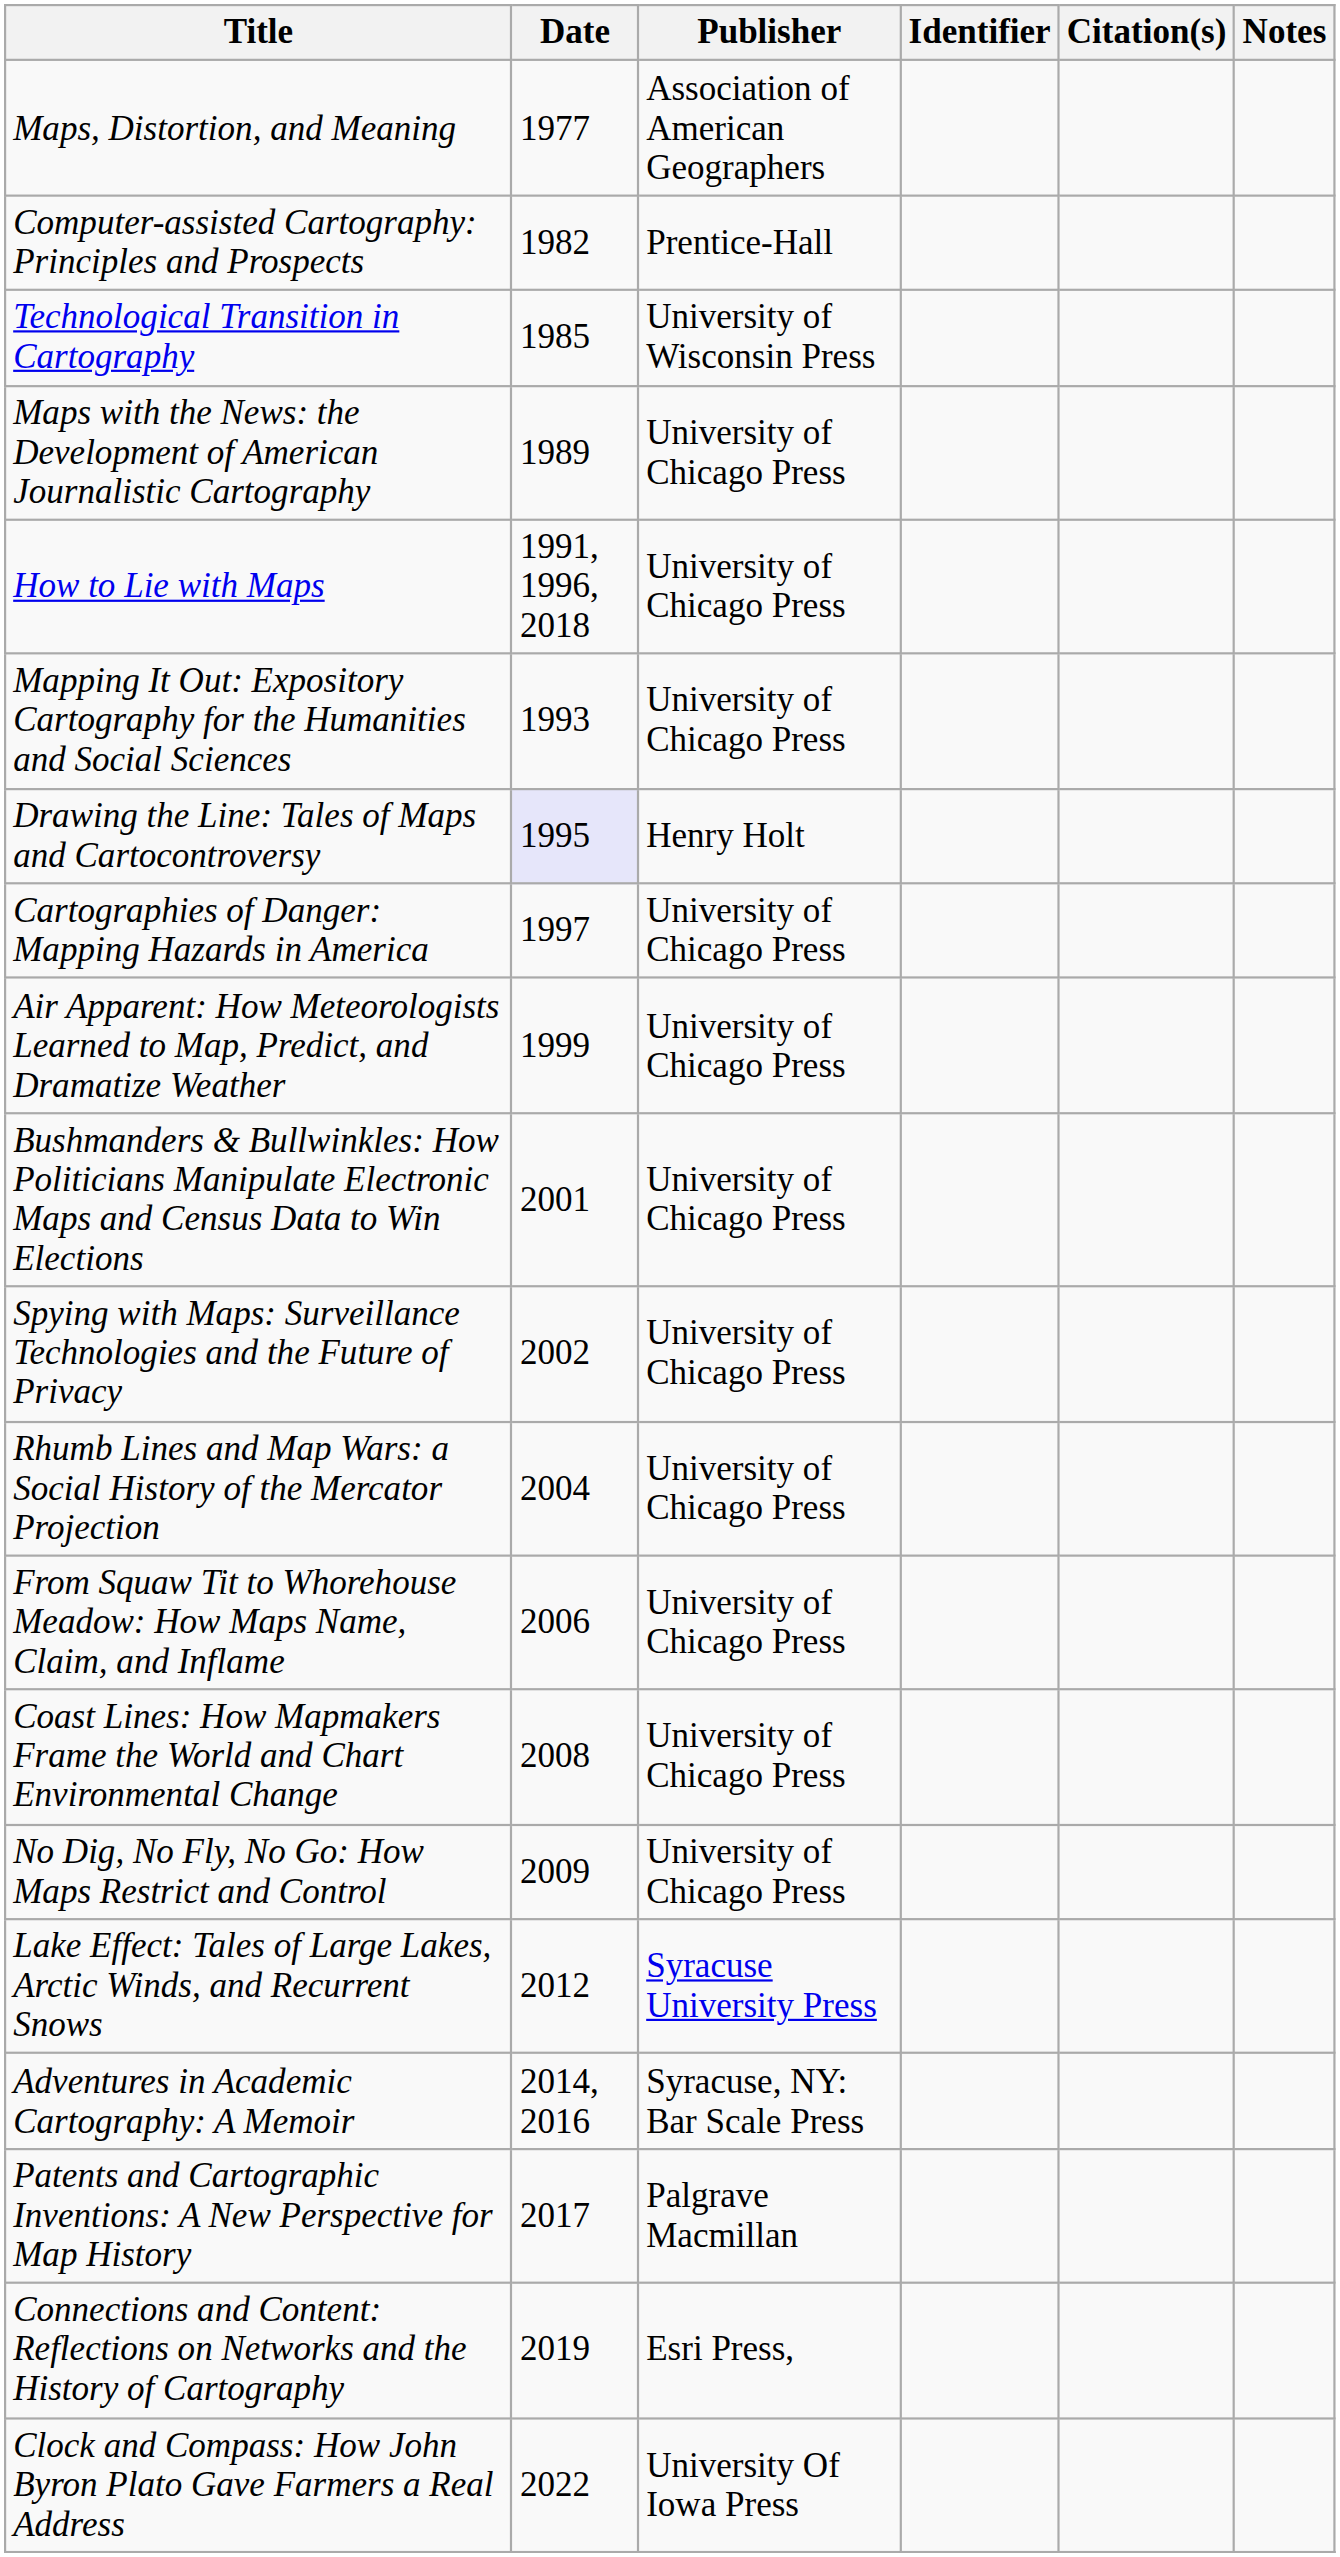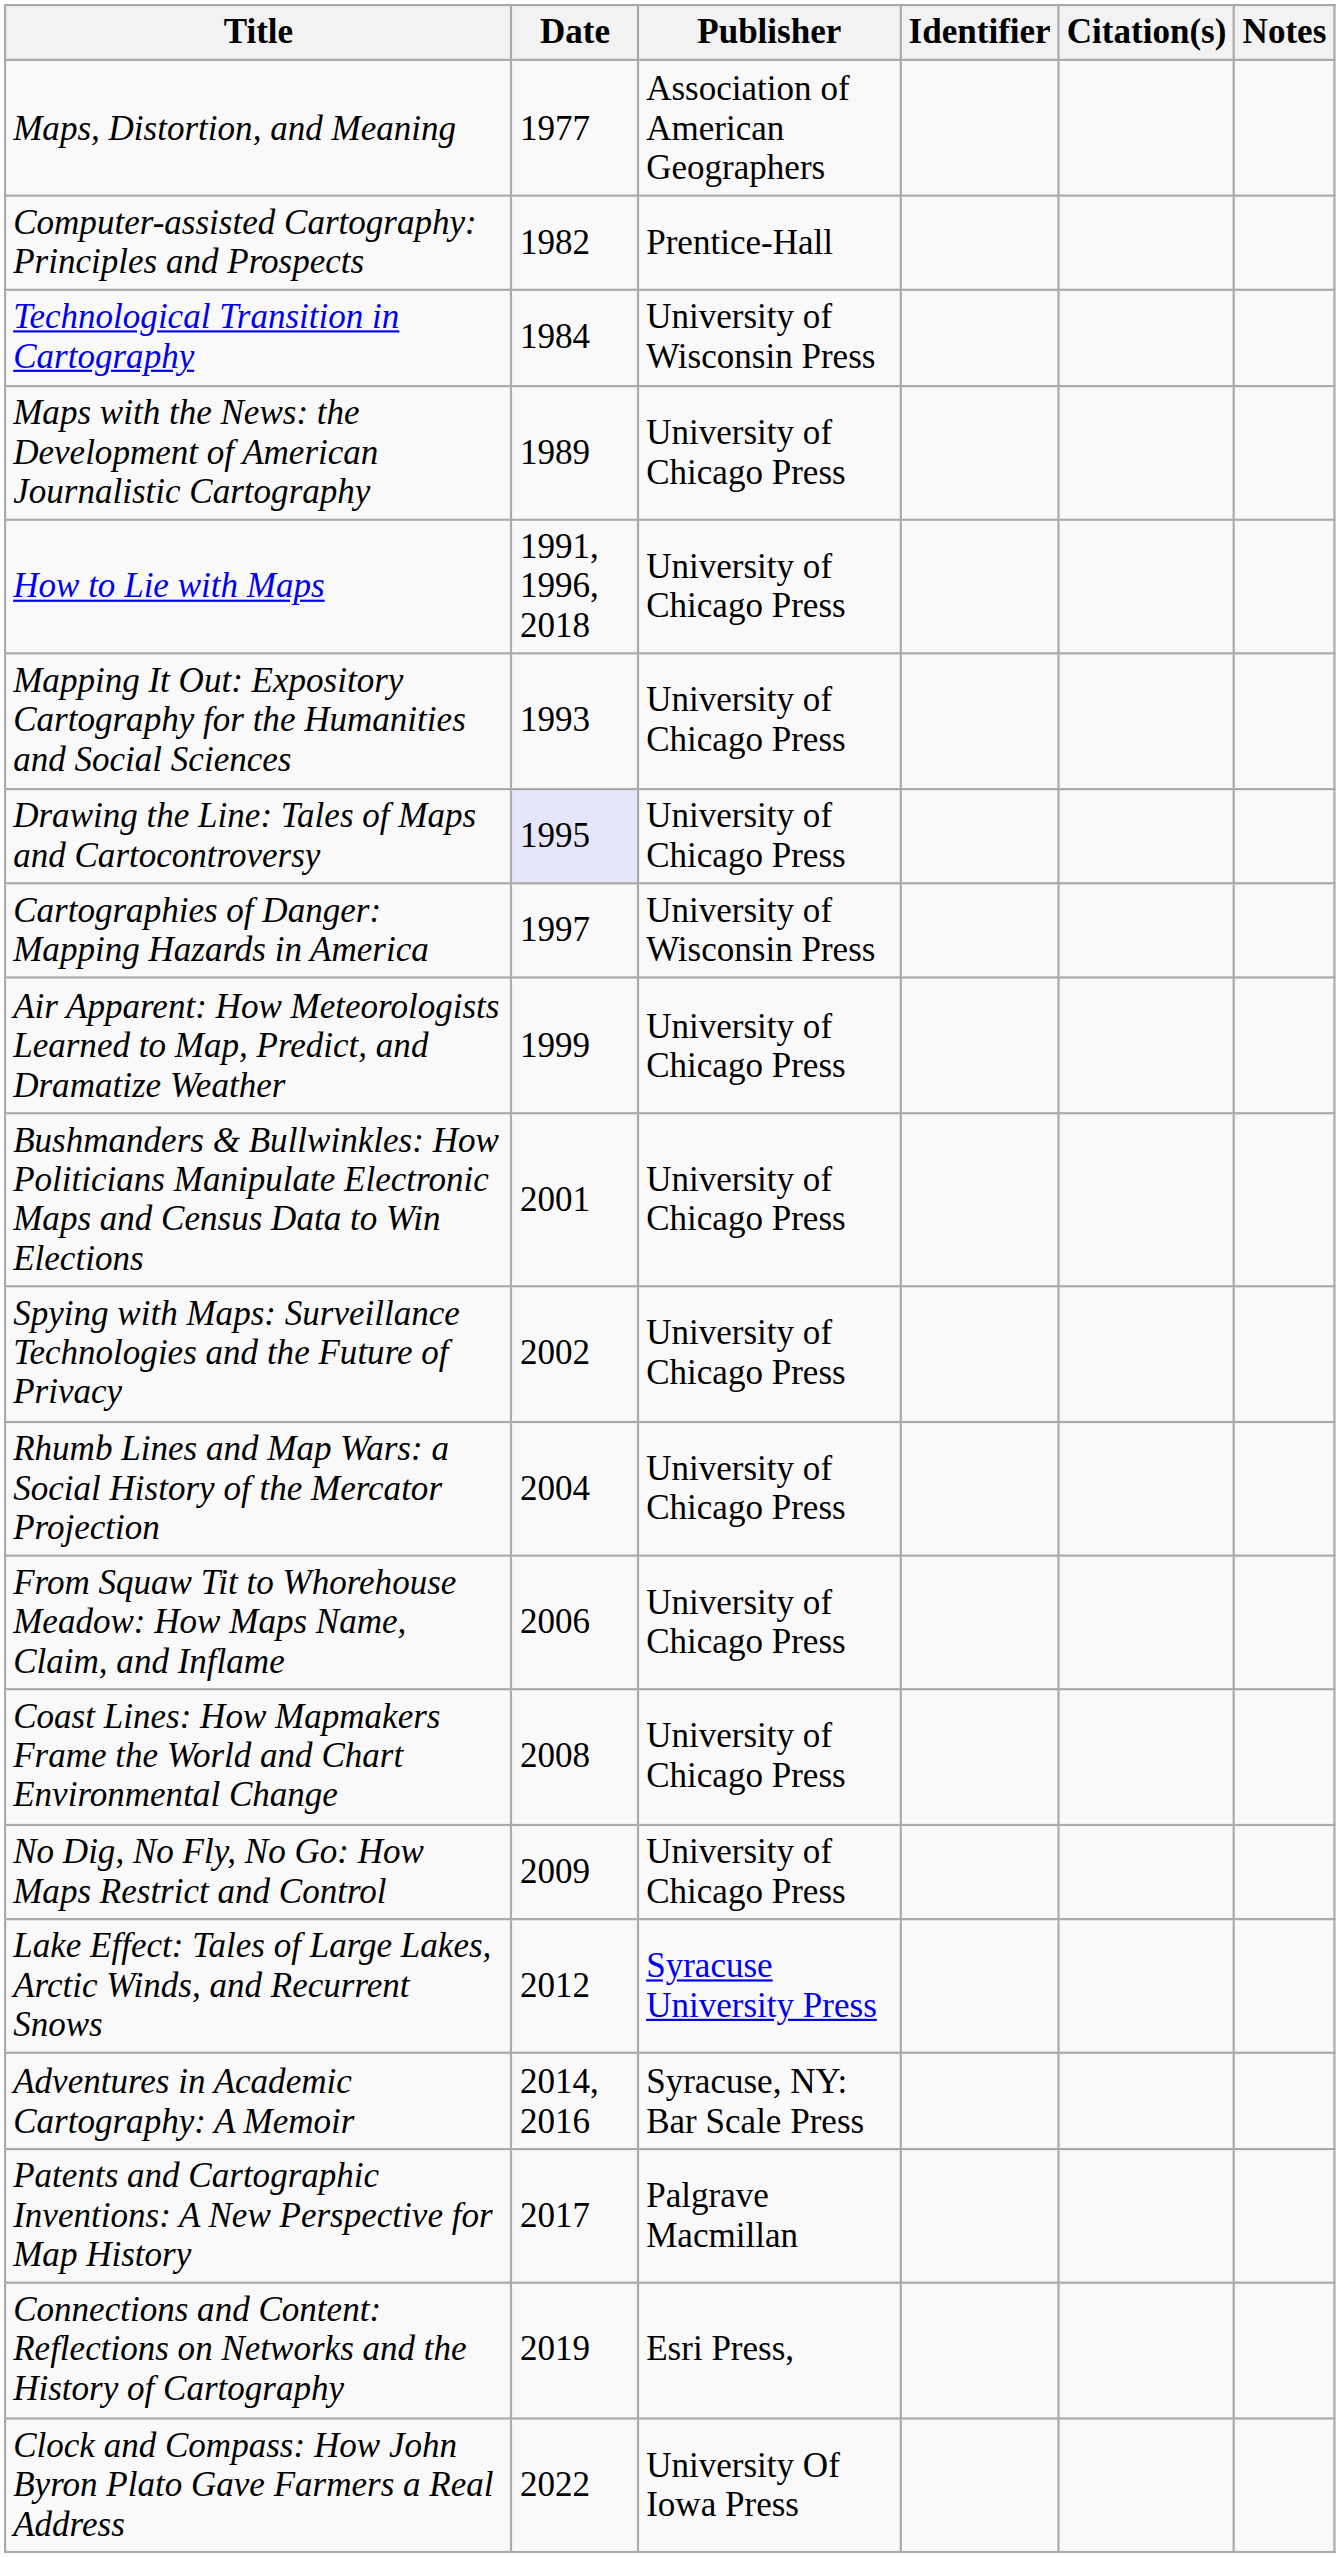 <table class="wikitable collapsible sortable">
 <tr>
 <th style="text-align:center;">Title</th>
 <th style="text-align:center;">Date</th>
 <th style="text-align:center;">Publisher</th>
 <th style="text-align:center;">Identifier</th>
 <th style="text-align:center;">Citation(s)</th>
 <th style="text-align:center;">Notes</th>
 </tr>
 <tr>
 <td><em>Maps, Distortion, and Meaning</em></td>
 <td>1977</td>
 <td>Association of American Geographers</td>
 <td></td>
 <td></td>
 <td></td>
 </tr>
 <tr>
 <td><em>Computer-assisted Cartography: Principles and Prospects</em></td>
 <td>1982</td>
 <td>Prentice-Hall</td>
 <td></td>
 <td></td>
 <td></td>
 </tr>
 <tr>
 <td><em><a href='#'>Technological Transition in Cartography</a></em></td>
-<td>1985</td>
+<td>1984</td>
 <td>University of Wisconsin Press</td>
 <td></td>
 <td></td>
 </tr>
 <tr>
 <td><em>Maps with the News: the Development of American Journalistic Cartography</em></td>
 <td>1989</td>
 <td>University of Chicago Press</td>
 <td></td>
 <td></td>
 <td></td>
 </tr>
 <tr>
 <td><em><a href='#'>How to Lie with Maps</a></em></td>
 <td>1991, 1996, 2018</td>
 <td>University of Chicago Press</td>
 <td></td>
 <td></td>
 <td></td>
 </tr>
 <tr>
 <td><em>Mapping It Out: Expository Cartography for the Humanities and Social Sciences</em></td>
 <td>1993</td>
 <td>University of Chicago Press</td>
 <td></td>
 <td></td>
 <td></td>
 </tr>
 <tr>
 <td><em>Drawing the Line: Tales of Maps and Cartocontroversy</em></td>
 <td style="background: lavender;">1995</td>
-<td>Henry Holt</td>
+<td>University of Chicago Press</td>
 <td></td>
 <td></td>
 <td></td>
 </tr>
 <tr>
 <td><em>Cartographies of Danger: Mapping Hazards in America</em></td>
 <td>1997</td>
-<td>University of Chicago Press</td>
+<td>University of Wisconsin Press</td>
 <td></td>
 <td></td>
 <td></td>
 </tr>
 <tr>
 <td><em>Air Apparent: How Meteorologists Learned to Map, Predict, and Dramatize Weather</em></td>
 <td>1999</td>
 <td>University of Chicago Press</td>
 <td></td>
 <td></td>
 <td></td>
 </tr>
 <tr>
 <td><em>Bushmanders & Bullwinkles: How Politicians Manipulate Electronic Maps and Census Data to Win Elections</em></td>
 <td>2001</td>
 <td>University of Chicago Press</td>
 <td></td>
 <td></td>
 <td></td>
 </tr>
 <tr>
 <td><em>Spying with Maps: Surveillance Technologies and the Future of Privacy</em></td>
 <td>2002</td>
 <td>University of Chicago Press</td>
 <td></td>
 <td></td>
 <td></td>
 </tr>
 <tr>
 <td><em>Rhumb Lines and Map Wars: a Social History of the Mercator Projection</em></td>
 <td>2004</td>
 <td>University of Chicago Press</td>
 <td></td>
 <td></td>
 <td></td>
 </tr>
 <tr>
 <td><em>From Squaw Tit to Whorehouse Meadow: How Maps Name, Claim, and Inflame</em></td>
 <td>2006</td>
 <td>University of Chicago Press</td>
 <td></td>
 <td></td>
 <td></td>
 </tr>
 <tr>
 <td><em>Coast Lines: How Mapmakers Frame the World and Chart Environmental Change</em></td>
 <td>2008</td>
 <td>University of Chicago Press</td>
 <td></td>
 <td></td>
 <td></td>
 </tr>
 <tr>
 <td><em>No Dig, No Fly, No Go: How Maps Restrict and Control</em></td>
 <td>2009</td>
 <td>University of Chicago Press</td>
 <td></td>
 <td></td>
 <td></td>
 </tr>
 <tr>
 <td><em>Lake Effect: Tales of Large Lakes, Arctic Winds, and Recurrent Snows</em></td>
 <td>2012</td>
 <td><a href='#'>Syracuse University Press</a></td>
 <td></td>
 <td></td>
 <td></td>
 </tr>
 <tr>
 <td><em>Adventures in Academic Cartography: A Memoir</em></td>
 <td>2014, 2016</td>
 <td>Syracuse, NY: Bar Scale Press</td>
 <td></td>
 <td></td>
 <td></td>
 </tr>
 <tr>
 <td><em>Patents and Cartographic Inventions: A New Perspective for Map History</em></td>
 <td>2017</td>
 <td>Palgrave Macmillan</td>
 <td></td>
 <td></td>
 <td></td>
 </tr>
 <tr>
 <td><em>Connections and Content: Reflections on Networks and the History of Cartography</em></td>
 <td>2019</td>
 <td>Esri Press,</td>
 <td></td>
 <td></td>
 <td></td>
 </tr>
 <tr>
 <td><em>Clock and Compass: How John Byron Plato Gave Farmers a Real Address </em></td>
 <td>2022</td>
 <td>University Of Iowa Press</td>
 <td></td>
 <td></td>
 <td></td>
 </tr>
 <tr>
 </tr>
 </table>
